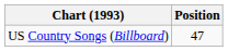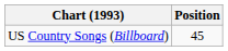 <table class="wikitable sortable">
 <tr>
 <th scope="col">Chart (1993)</th>
 <th scope="col">Position</th>
 </tr>
 <tr>
 <td>US <a href='#'>Country Songs</a> (<em><a href='#'>Billboard</a></em>)</td>
-<td align="center">47</td>
+<td align="center">45</td>
 </tr>
 </table>
